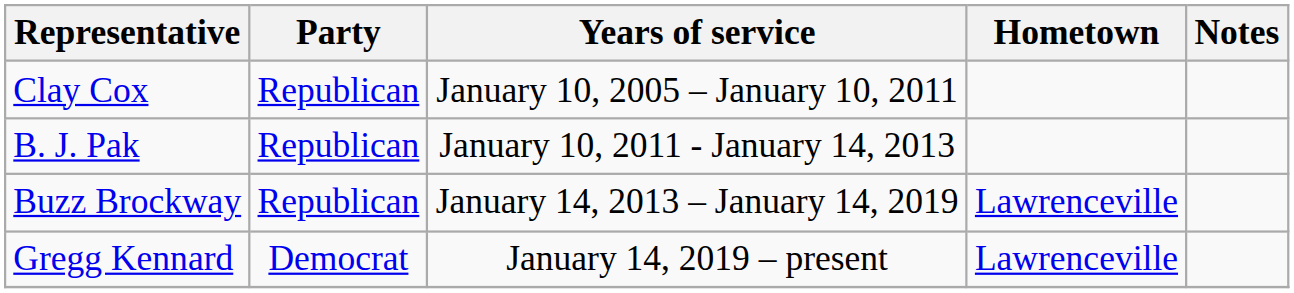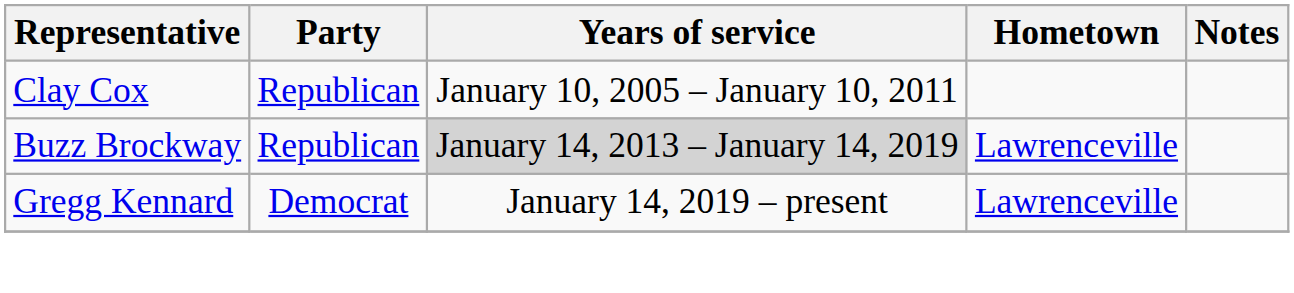 <table class=wikitable style="text-align:center">
 <tr>
 <th>Representative</th>
 <th>Party</th>
 <th>Years of service</th>
 <th>Hometown</th>
 <th>Notes</th>
 </tr>
 <tr>
 <td align =left nowrap><a href='#'>Clay Cox</a></td>
 <td><a href='#'>Republican</a></td>
 <td>January 10, 2005 – January 10, 2011</td>
 <td></td>
 <td></td>
 </tr>
 <tr>
-<td align=left nowrap><a href='#'>B. J. Pak</a></td>
-<td><a href='#'>Republican</a></td>
-<td>January 10, 2011 - January 14, 2013</td>
-<td></td>
-<td></td>
-</tr>
-<tr>
 <td align=left nowrap><a href='#'>Buzz Brockway</a></td>
 <td><a href='#'>Republican</a></td>
-<td>January 14, 2013 – January 14, 2019</td>
+<td style="background: lightgrey;">January 14, 2013 – January 14, 2019</td>
 <td><a href='#'>Lawrenceville</a></td>
 <td></td>
 </tr>
 <tr>
 <td align=left nowrap><a href='#'>Gregg Kennard</a></td>
 <td><a href='#'>Democrat</a></td>
 <td>January 14, 2019 – present</td>
 <td><a href='#'>Lawrenceville</a></td>
 <td></td>
 </tr>
 <tr>
 </tr>
 </table>
